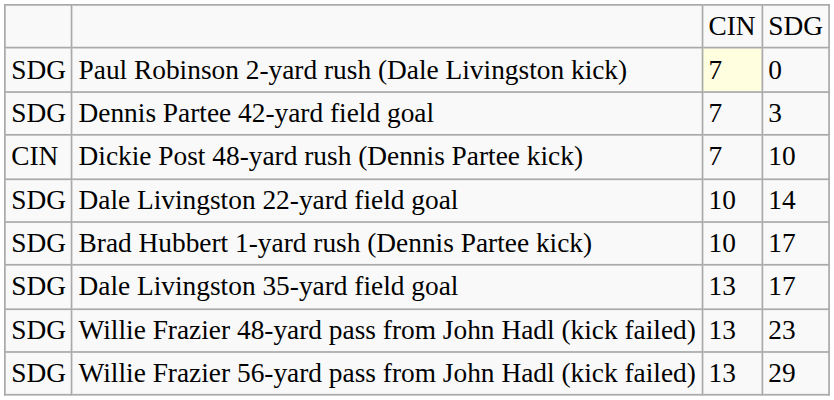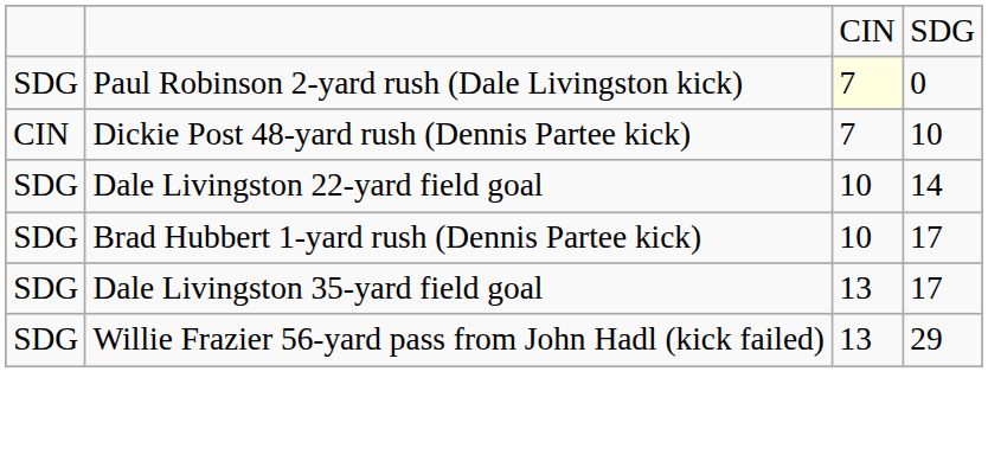 <table class="wikitable">
 <tr>
 <td></td>
 <td></td>
 <td>CIN</td>
 <td>SDG</td>
 </tr>
 <tr>
 <td>SDG</td>
 <td>Paul Robinson 2-yard rush (Dale Livingston kick)</td>
 <td style="background: lightyellow;">7</td>
 <td>0</td>
-</tr>
-<tr>
-<td>SDG</td>
-<td>Dennis Partee 42-yard field goal</td>
-<td>7</td>
-<td>3</td>
 </tr>
 <tr>
 <td>CIN</td>
 <td>Dickie Post 48-yard rush (Dennis Partee kick)</td>
 <td>7</td>
 <td>10</td>
 </tr>
 <tr>
 <td>SDG</td>
 <td>Dale Livingston 22-yard field goal</td>
 <td>10</td>
 <td>14</td>
 </tr>
 <tr>
 <td>SDG</td>
 <td>Brad Hubbert 1-yard rush (Dennis Partee kick)</td>
 <td>10</td>
 <td>17</td>
 </tr>
 <tr>
 <td>SDG</td>
 <td>Dale Livingston 35-yard field goal</td>
 <td>13</td>
 <td>17</td>
 </tr>
 <tr>
 <td>SDG</td>
-<td>Willie Frazier 48-yard pass from John Hadl (kick failed)</td>
-<td>13</td>
-<td>23</td>
-</tr>
-<tr>
-<td>SDG</td>
 <td>Willie Frazier 56-yard pass from John Hadl (kick failed)</td>
 <td>13</td>
 <td>29</td>
 </tr>
 </table>
